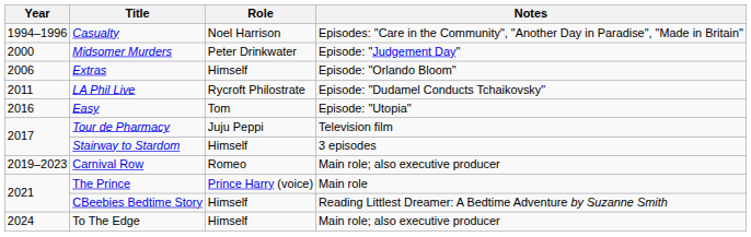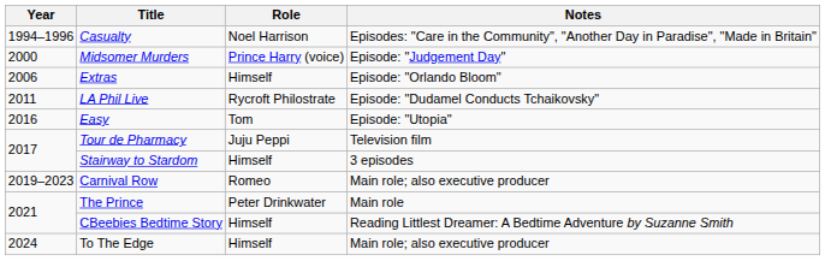 <table class="wikitable sortable">
 <tr>
 <th>Year</th>
 <th>Title</th>
 <th>Role</th>
 <th class="unsortable">Notes</th>
 </tr>
 <tr>
 <td>1994–1996</td>
 <td><em><a href='#'>Casualty</a></em></td>
 <td>Noel Harrison</td>
 <td>Episodes: "Care in the Community", "Another Day in Paradise", "Made in Britain"</td>
 </tr>
 <tr>
 <td>2000</td>
 <td><em><a href='#'>Midsomer Murders</a></em></td>
-<td>Peter Drinkwater</td>
+<td><a href='#'>Prince Harry</a> (voice)</td>
 <td>Episode: "<a href='#'>Judgement Day</a>"</td>
 </tr>
 <tr>
 <td>2006</td>
 <td><em><a href='#'>Extras</a></em></td>
 <td>Himself</td>
 <td>Episode: "Orlando Bloom"</td>
 </tr>
 <tr>
 <td>2011</td>
 <td><em><a href='#'>LA Phil Live</a></em></td>
 <td>Rycroft Philostrate</td>
 <td>Episode: "Dudamel Conducts Tchaikovsky"</td>
 </tr>
 <tr>
 <td>2016</td>
 <td><em><a href='#'>Easy</a></em></td>
 <td>Tom</td>
 <td>Episode: "Utopia"</td>
 </tr>
 <tr>
 <td rowspan="2">2017</td>
 <td><em><a href='#'>Tour de Pharmacy</a></em></td>
 <td>Juju Peppi</td>
 <td>Television film</td>
 </tr>
 <tr>
 <td><em><a href='#'>Stairway to Stardom</a></td>
 <td>Himself</td>
 <td>3 episodes</td>
 </tr>
 <tr>
 <td>2019–2023</td>
 <td></em><a href='#'>Carnival Row</a><em></td>
 <td>Romeo</td>
 <td>Main role; also executive producer</td>
 </tr>
 <tr>
 <td rowspan="2">2021</td>
 <td></em><a href='#'>The Prince</a><em></td>
-<td><a href='#'>Prince Harry</a> (voice)</td>
+<td>Peter Drinkwater</td>
 <td>Main role</td>
 </tr>
 <tr>
 <td></em><a href='#'>CBeebies Bedtime Story</a><em></td>
 <td>Himself</td>
 <td>Reading </em>Littlest Dreamer: A Bedtime Adventure<em> by Suzanne Smith</td>
 </tr>
 <tr>
 <td>2024</td>
 <td></em>To The Edge<em></td>
 <td>Himself</td>
 <td>Main role; also executive producer</td>
 </tr>
 </table>
